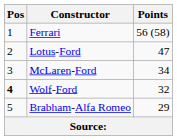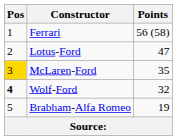 <table class="wikitable" style="font-size: 95%;">
 <tr>
 <th>Pos</th>
 <th>Constructor</th>
 <th>Points</th>
 </tr>
 <tr>
 <td>1</td>
 <td> <a href='#'>Ferrari</a></td>
 <td style="text-align:right;">56 (58)</td>
 </tr>
 <tr>
 <td>2</td>
 <td> <a href='#'>Lotus</a>-<a href='#'>Ford</a></td>
 <td style="text-align:right;">47</td>
 </tr>
 <tr>
-<td>3</td>
+<td style="background: gold;">3</td>
 <td> <a href='#'>McLaren</a>-<a href='#'>Ford</a></td>
-<td style="text-align:right;">34</td>
+<td style="text-align:right;">35</td>
 </tr>
 <tr>
 <td><strong>4</strong></td>
 <td> <a href='#'>Wolf</a>-<a href='#'>Ford</a></td>
 <td style="text-align:right;">32</td>
 </tr>
 <tr>
 <td>5</td>
 <td> <a href='#'>Brabham</a>-<a href='#'>Alfa Romeo</a></td>
-<td style="text-align:right;">29</td>
+<td style="text-align:right;">19</td>
 </tr>
 <tr>
 <th colspan=4>Source:</th>
 </tr>
 </table>
